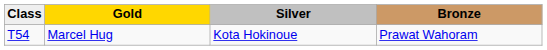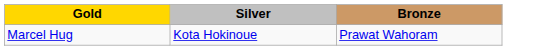 <table class="wikitable" style="text-align:left">
 <tr align="center">
-<td bgcolor=efefef><strong>Class</strong></td>
 <td width=200 bgcolor=gold><strong>Gold</strong></td>
 <td width=200 bgcolor=silver><strong>Silver</strong></td>
 <td width=200 bgcolor=CC9966><strong>Bronze</strong></td>
 </tr>
 <tr>
-<td><a href='#'>T54</a></td>
 <td><a href='#'>Marcel Hug</a><br><em> </em></td>
 <td><a href='#'>Kota Hokinoue</a><br><em> </em></td>
 <td><a href='#'>Prawat Wahoram</a><br><em> </em></td>
 </tr>
 </table>
